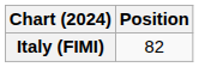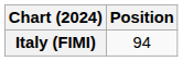 <table class="wikitable sortable plainrowheaders" style="text-align:center">
 <tr>
 <th scope="col">Chart (2024)</th>
 <th scope="col">Position</th>
 </tr>
 <tr>
 <th scope="row">Italy (FIMI)</th>
-<td>82</td>
+<td>94</td>
 </tr>
 </table>
